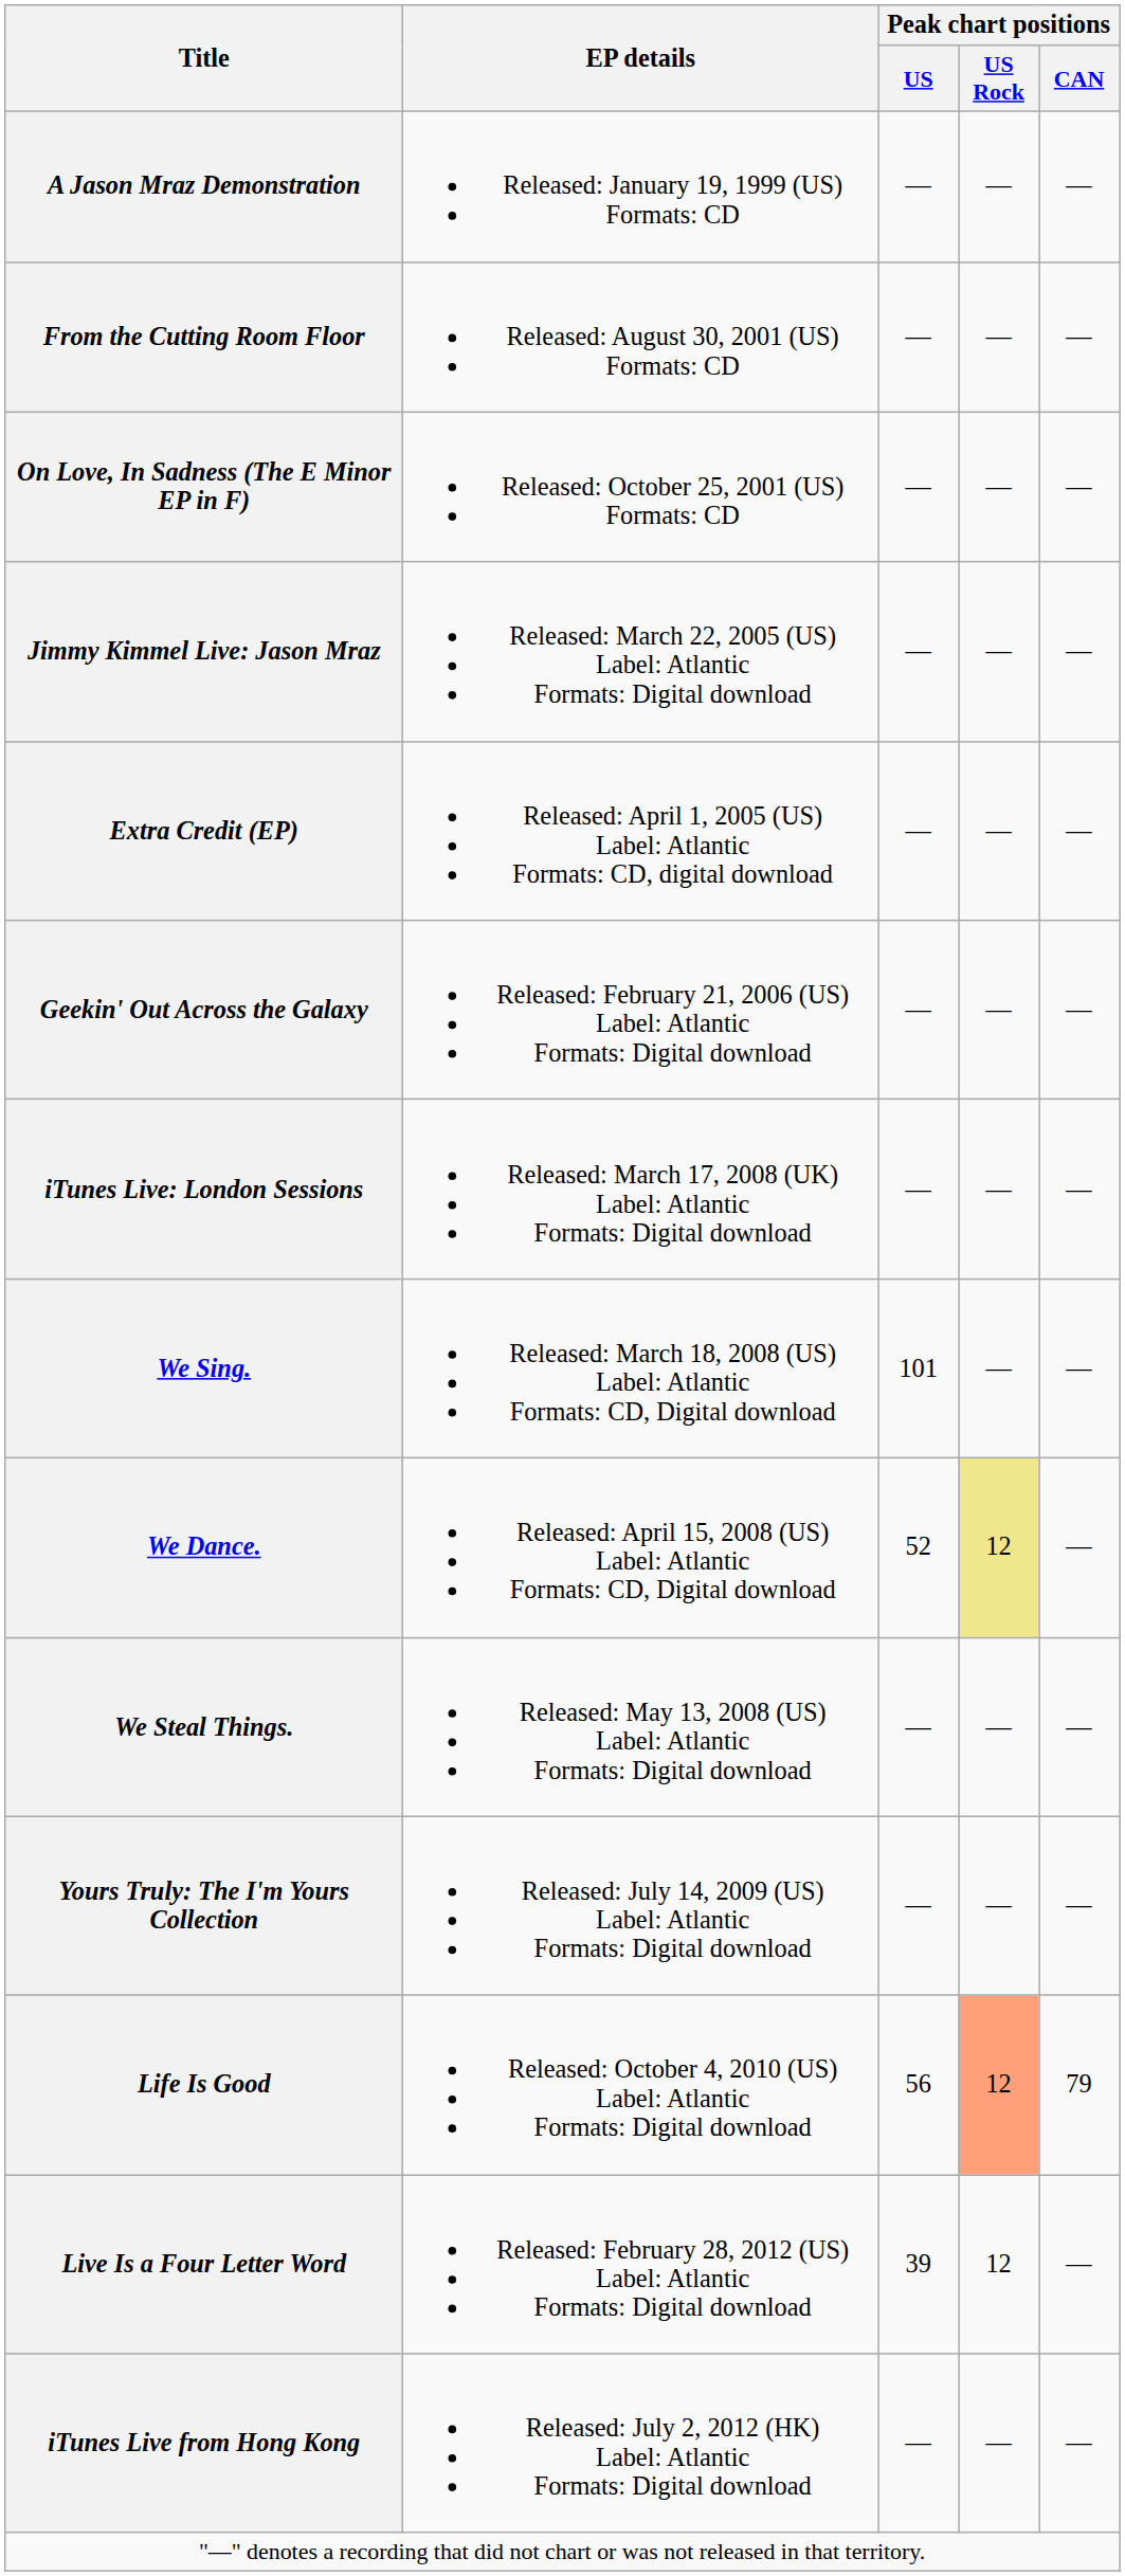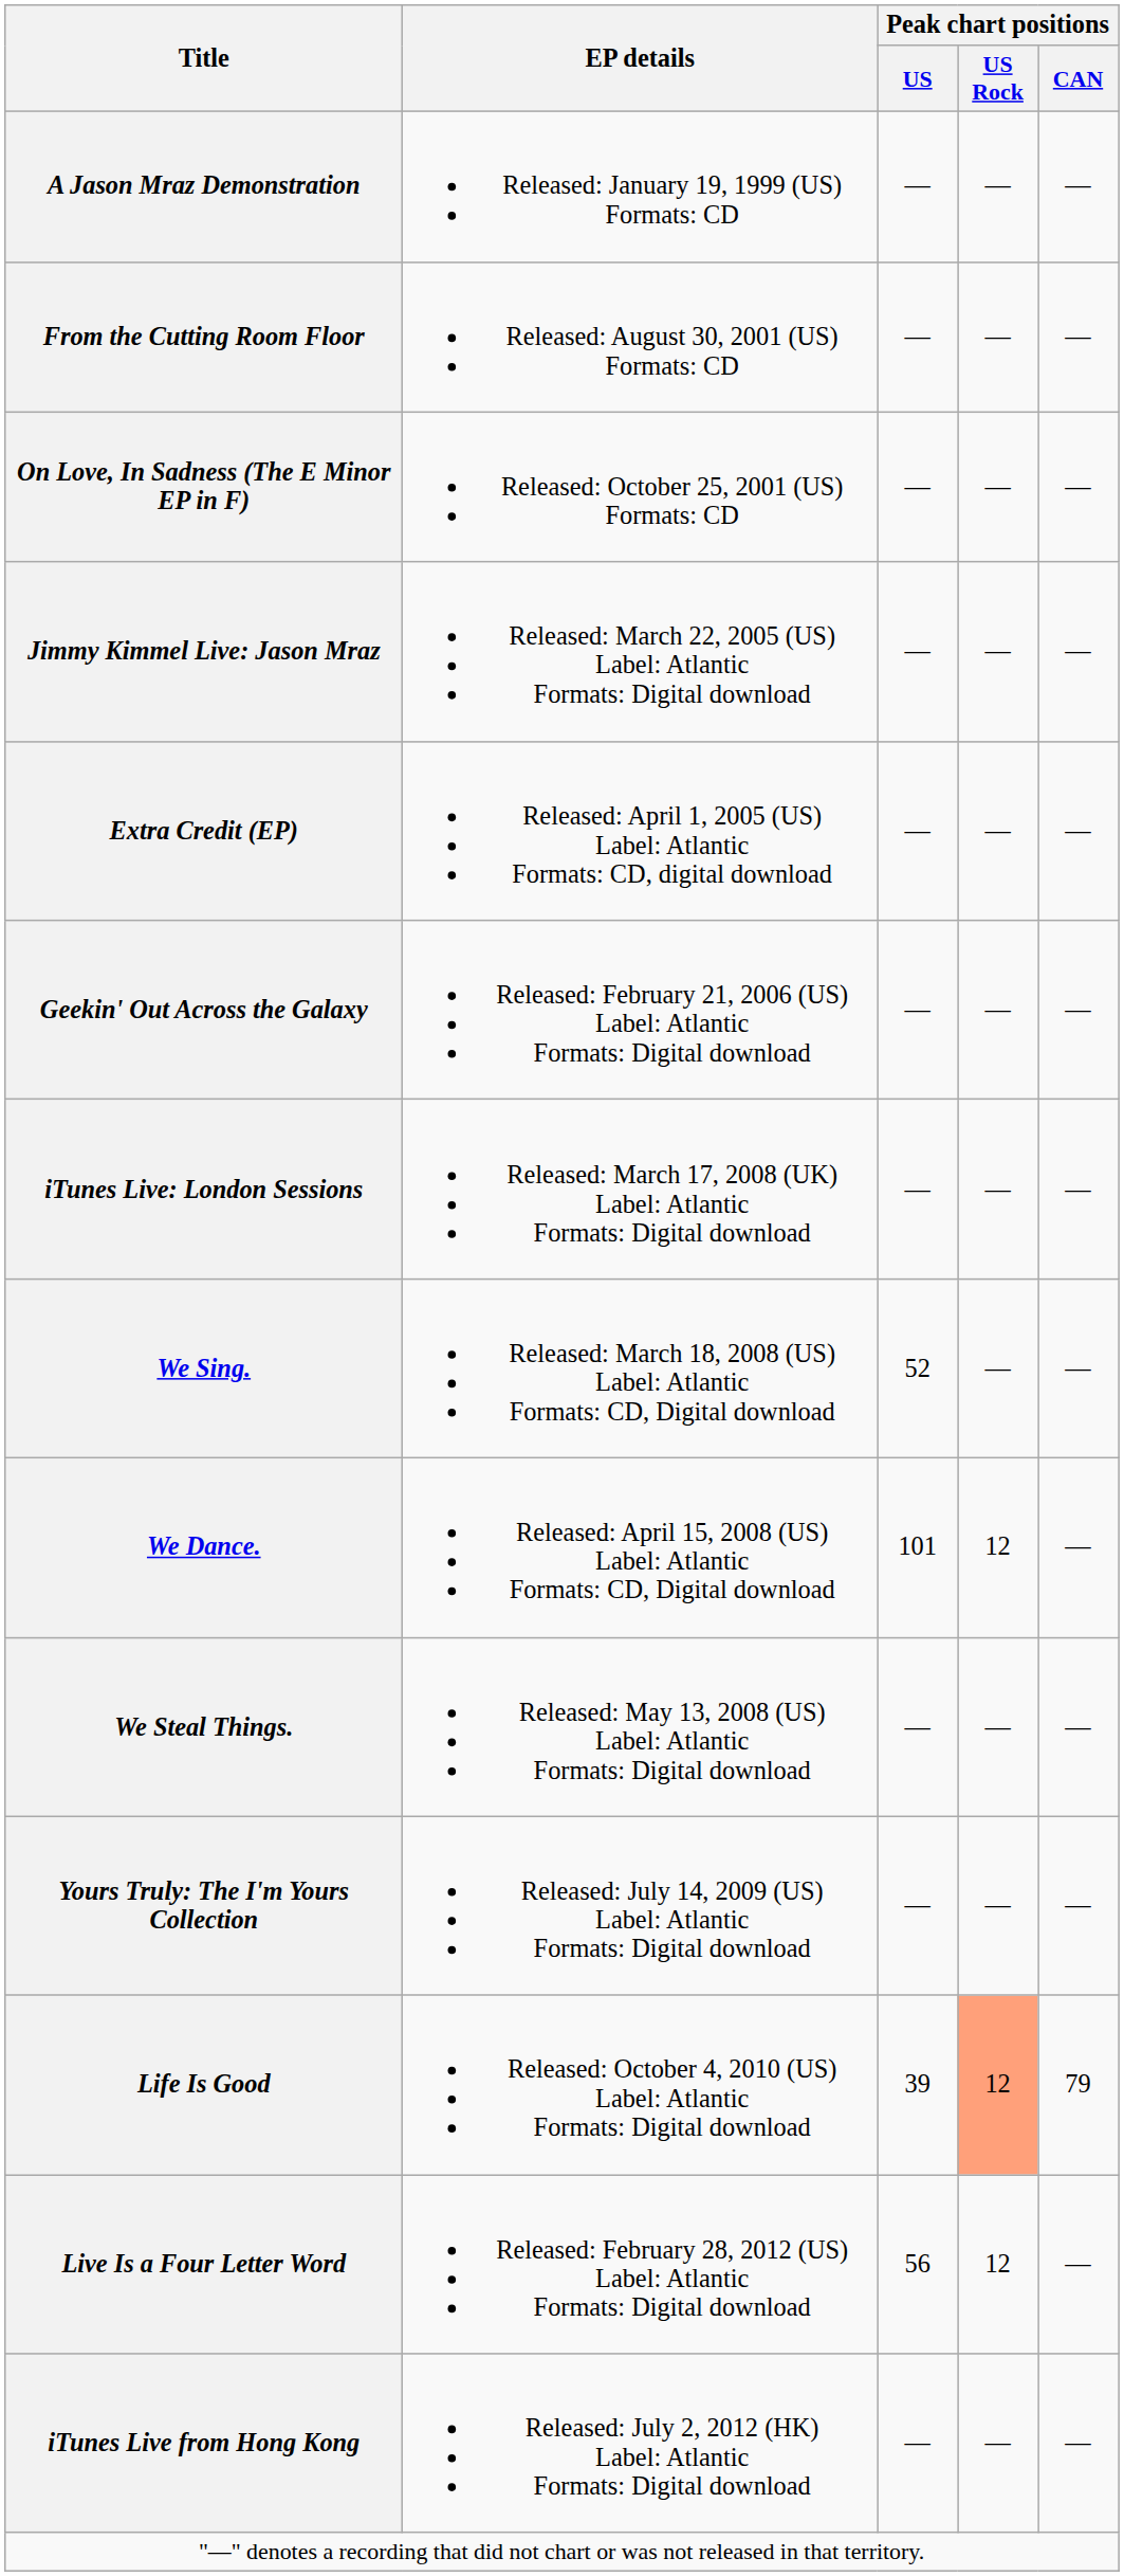 <table class="wikitable plainrowheaders" style="text-align:center;">
 <tr>
 <th scope="col" rowspan="2" style="width:15em;">Title</th>
 <th scope="col" rowspan="2" style="width:18em;">EP details</th>
 <th scope="col" colspan="3">Peak chart positions</th>
 </tr>
 <tr>
 <th scope="col" style="width:3em;font-size:90%;"><a href='#'>US</a><br></th>
 <th scope="col" style="width:3em;font-size:90%;"><a href='#'>US<br>Rock</a><br></th>
 <th scope="col" style="width:3em;font-size:90%;"><a href='#'>CAN</a><br></th>
 </tr>
 <tr>
 <th scope="row"><em>A Jason Mraz Demonstration</em></th>
 <td><br><ul><li>Released: January 19, 1999 <span>(US)</span></li><li>Formats: CD</li></ul></td>
 <td>—</td>
 <td>—</td>
 <td>—</td>
 </tr>
 <tr>
 <th scope="row"><em>From the Cutting Room Floor</em></th>
 <td><br><ul><li>Released: August 30, 2001 <span>(US)</span></li><li>Formats: CD</li></ul></td>
 <td>—</td>
 <td>—</td>
 <td>—</td>
 </tr>
 <tr>
 <th scope="row"><em>On Love, In Sadness (The E Minor EP in F)</em></th>
 <td><br><ul><li>Released: October 25, 2001 <span>(US)</span></li><li>Formats: CD</li></ul></td>
 <td>—</td>
 <td>—</td>
 <td>—</td>
 </tr>
 <tr>
 <th scope="row"><em>Jimmy Kimmel Live: Jason Mraz</em></th>
 <td><br><ul><li>Released: March 22, 2005 <span>(US)</span></li><li>Label: Atlantic</li><li>Formats: Digital download</li></ul></td>
 <td>—</td>
 <td>—</td>
 <td>—</td>
 </tr>
 <tr>
 <th scope="row"><em>Extra Credit (EP)</em></th>
 <td><br><ul><li>Released: April 1, 2005 <span>(US)</span></li><li>Label: Atlantic</li><li>Formats: CD, digital download</li></ul></td>
 <td>—</td>
 <td>—</td>
 <td>—</td>
 </tr>
 <tr>
 <th scope="row"><em>Geekin' Out Across the Galaxy</em></th>
 <td><br><ul><li>Released: February 21, 2006 <span>(US)</span></li><li>Label: Atlantic</li><li>Formats: Digital download</li></ul></td>
 <td>—</td>
 <td>—</td>
 <td>—</td>
 </tr>
 <tr>
 <th scope="row"><em>iTunes Live: London Sessions</em></th>
 <td><br><ul><li>Released: March 17, 2008 <span>(UK)</span></li><li>Label: Atlantic</li><li>Formats: Digital download</li></ul></td>
 <td>—</td>
 <td>—</td>
 <td>—</td>
 </tr>
 <tr>
 <th scope="row"><em><a href='#'>We Sing.</a></em></th>
 <td><br><ul><li>Released: March 18, 2008 <span>(US)</span></li><li>Label: Atlantic</li><li>Formats: CD, Digital download</li></ul></td>
-<td>101</td>
+<td>52</td>
 <td>—</td>
 <td>—</td>
 </tr>
 <tr>
 <th scope="row"><em><a href='#'>We Dance.</a></em></th>
 <td><br><ul><li>Released: April 15, 2008 <span>(US)</span></li><li>Label: Atlantic</li><li>Formats: CD, Digital download</li></ul></td>
-<td>52</td>
-<td style="background: khaki;">12</td>
+<td>101</td>
+<td>12</td>
 <td>—</td>
 </tr>
 <tr>
 <th scope="row"><em>We Steal Things.</em></th>
 <td><br><ul><li>Released: May 13, 2008 <span>(US)</span></li><li>Label: Atlantic</li><li>Formats: Digital download</li></ul></td>
 <td>—</td>
 <td>—</td>
 <td>—</td>
 </tr>
 <tr>
 <th scope="row"><em>Yours Truly: The I'm Yours Collection</em></th>
 <td><br><ul><li>Released: July 14, 2009 <span>(US)</span></li><li>Label: Atlantic</li><li>Formats: Digital download</li></ul></td>
 <td>—</td>
 <td>—</td>
 <td>—</td>
 </tr>
 <tr>
 <th scope="row"><em>Life Is Good</em></th>
 <td><br><ul><li>Released: October 4, 2010 <span>(US)</span></li><li>Label: Atlantic</li><li>Formats: Digital download</li></ul></td>
-<td>56</td>
+<td>39</td>
 <td style="background: lightsalmon;">12</td>
 <td>79</td>
 </tr>
 <tr>
 <th scope="row"><em>Live Is a Four Letter Word</em></th>
 <td><br><ul><li>Released: February 28, 2012 <span>(US)</span></li><li>Label: Atlantic</li><li>Formats: Digital download</li></ul></td>
-<td>39</td>
+<td>56</td>
 <td>12</td>
 <td>—</td>
 </tr>
 <tr>
 <th scope="row"><em>iTunes Live from Hong Kong</em></th>
 <td><br><ul><li>Released: July 2, 2012 <span>(HK)</span></li><li>Label: Atlantic</li><li>Formats: Digital download</li></ul></td>
 <td>—</td>
 <td>—</td>
 <td>—</td>
 </tr>
 <tr>
 <td colspan="5" style="font-size:90%">"—" denotes a recording that did not chart or was not released in that territory.</td>
 </tr>
 </table>
